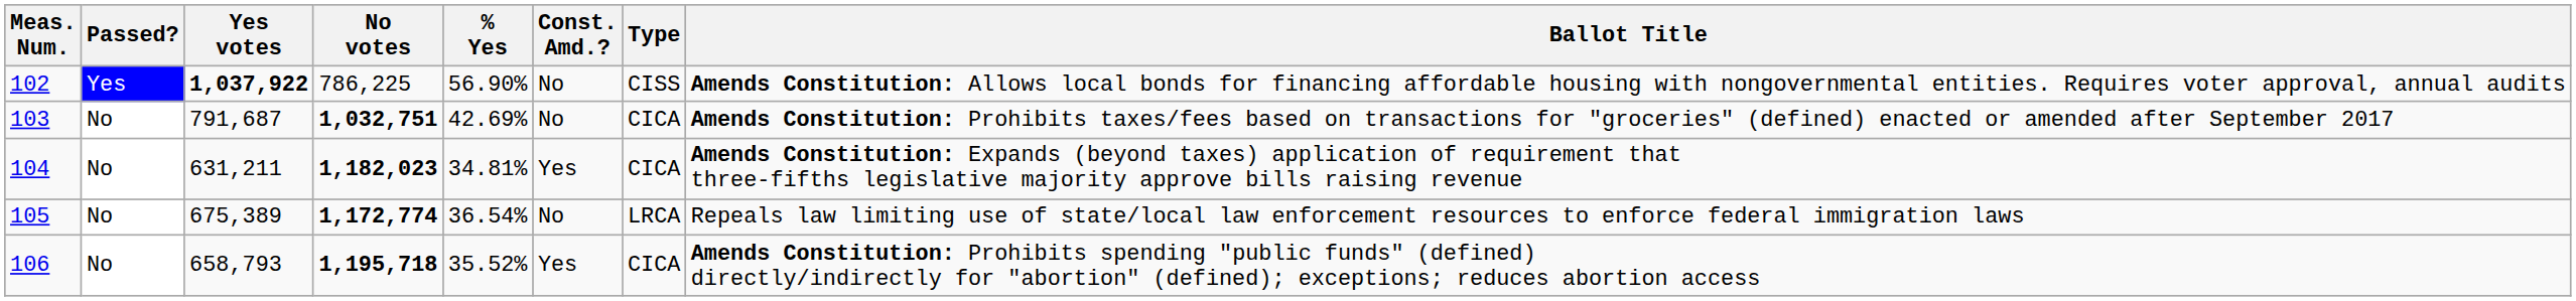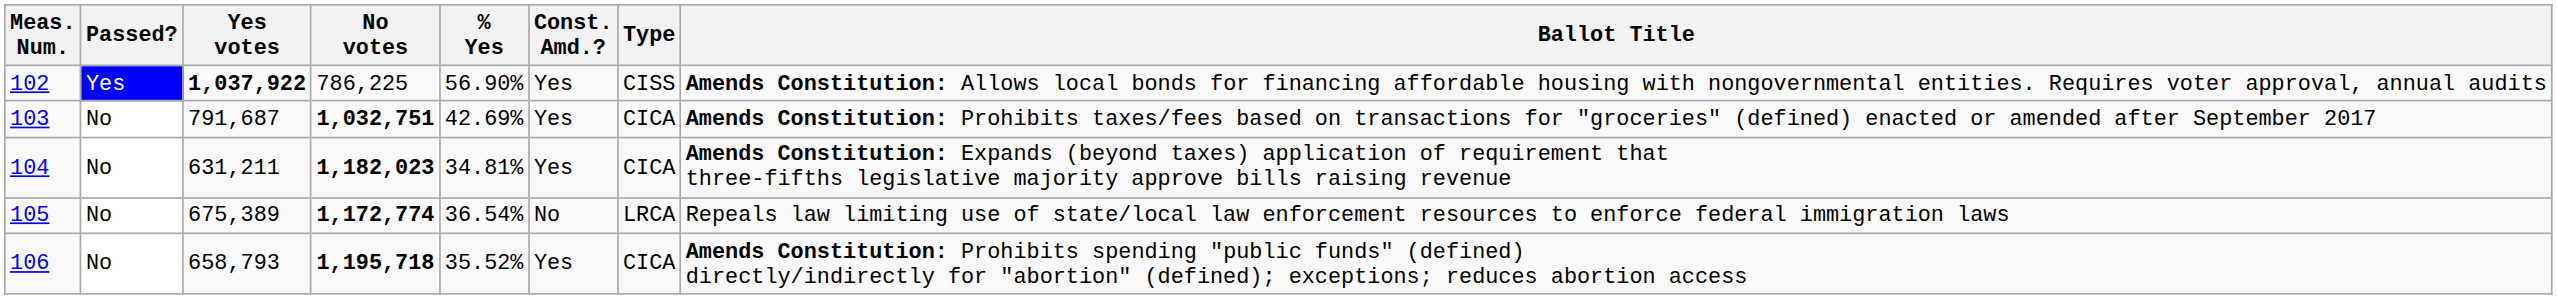 <table class="wikitable sortable">
 <tr>
 <th>Meas.<br>Num.</th>
 <th>Passed?</th>
 <th>Yes<br>votes</th>
 <th>No<br>votes</th>
 <th>%<br>Yes</th>
 <th>Const.<br>Amd.?</th>
 <th>Type</th>
 <th>Ballot Title</th>
 </tr>
 <tr>
 <td><a href='#'>102</a></td>
 <td style="background:blue;color:white">Yes</td>
 <td><strong>1,037,922</strong></td>
 <td>786,225</td>
 <td>56.90%</td>
-<td>No</td>
+<td>Yes</td>
 <td>CISS</td>
 <td style="text-align:left"><strong>Amends Constitution:</strong> Allows local bonds for financing affordable housing with nongovernmental entities. Requires voter approval, annual audits</td>
 </tr>
 <tr>
 <td><a href='#'>103</a></td>
 <td style="background:white;color:black">No</td>
 <td>791,687</td>
 <td><strong>1,032,751</strong></td>
 <td>42.69%</td>
-<td>No</td>
+<td>Yes</td>
 <td>CICA</td>
 <td><strong>Amends Constitution:</strong> Prohibits taxes/fees based on transactions for "groceries" (defined) enacted or amended after September 2017</td>
 </tr>
 <tr>
 <td><a href='#'>104</a></td>
 <td style="background:white;color:black">No</td>
 <td>631,211</td>
 <td><strong>1,182,023</strong></td>
 <td>34.81%</td>
 <td>Yes</td>
 <td>CICA</td>
 <td style="text-align: left"><strong>Amends Constitution:</strong> Expands (beyond taxes) application of requirement that<br>three-fifths legislative majority approve bills raising revenue</td>
 </tr>
 <tr>
 <td><a href='#'>105</a></td>
 <td style="background:white;color:black">No</td>
 <td>675,389</td>
 <td><strong>1,172,774</strong></td>
 <td>36.54%</td>
 <td>No</td>
 <td>LRCA</td>
 <td style="text-align:left">Repeals law limiting use of state/local law enforcement resources to enforce federal immigration laws</td>
 </tr>
 <tr>
 <td><a href='#'>106</a></td>
 <td style="background:white;color:black">No</td>
 <td>658,793</td>
 <td><strong>1,195,718</strong></td>
 <td>35.52%</td>
 <td>Yes</td>
 <td>CICA</td>
 <td><strong>Amends Constitution:</strong> Prohibits spending "public funds" (defined)<br>directly/indirectly for "abortion" (defined); exceptions; reduces abortion access</td>
 </tr>
 </table>
